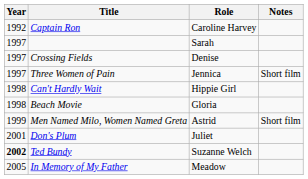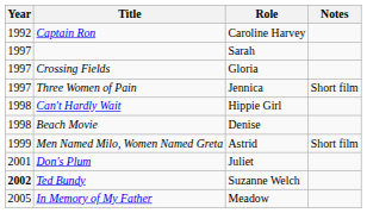 <table class="wikitable sortable">
 <tr>
 <th>Year</th>
 <th>Title</th>
 <th>Role</th>
 <th class="unsortable">Notes</th>
 </tr>
 <tr>
 <td>1992</td>
 <td><em><a href='#'>Captain Ron</a></em></td>
 <td>Caroline Harvey</td>
 <td></td>
 </tr>
 <tr>
 <td>1997</td>
 <td><em></em></td>
 <td>Sarah</td>
 <td></td>
 </tr>
 <tr>
 <td>1997</td>
 <td><em>Crossing Fields</em></td>
-<td>Denise</td>
+<td>Gloria</td>
 <td></td>
 </tr>
 <tr>
 <td>1997</td>
 <td><em>Three Women of Pain</em></td>
 <td>Jennica</td>
 <td>Short film</td>
 </tr>
 <tr>
 <td>1998</td>
 <td><em><a href='#'>Can't Hardly Wait</a></em></td>
 <td>Hippie Girl</td>
 <td></td>
 </tr>
 <tr>
 <td>1998</td>
 <td><em>Beach Movie</em></td>
-<td>Gloria</td>
+<td>Denise</td>
 <td></td>
 </tr>
 <tr>
 <td>1999</td>
 <td><em>Men Named Milo, Women Named Greta</em></td>
 <td>Astrid</td>
 <td>Short film</td>
 </tr>
 <tr>
 <td>2001</td>
 <td><em><a href='#'>Don's Plum</a></em></td>
 <td>Juliet</td>
 <td></td>
 </tr>
 <tr>
 <td><strong>2002</strong></td>
 <td><em><a href='#'>Ted Bundy</a></em></td>
 <td>Suzanne Welch</td>
 <td></td>
 </tr>
 <tr>
 <td>2005</td>
 <td><em><a href='#'>In Memory of My Father</a></em></td>
 <td>Meadow</td>
 <td></td>
 </tr>
 </table>
